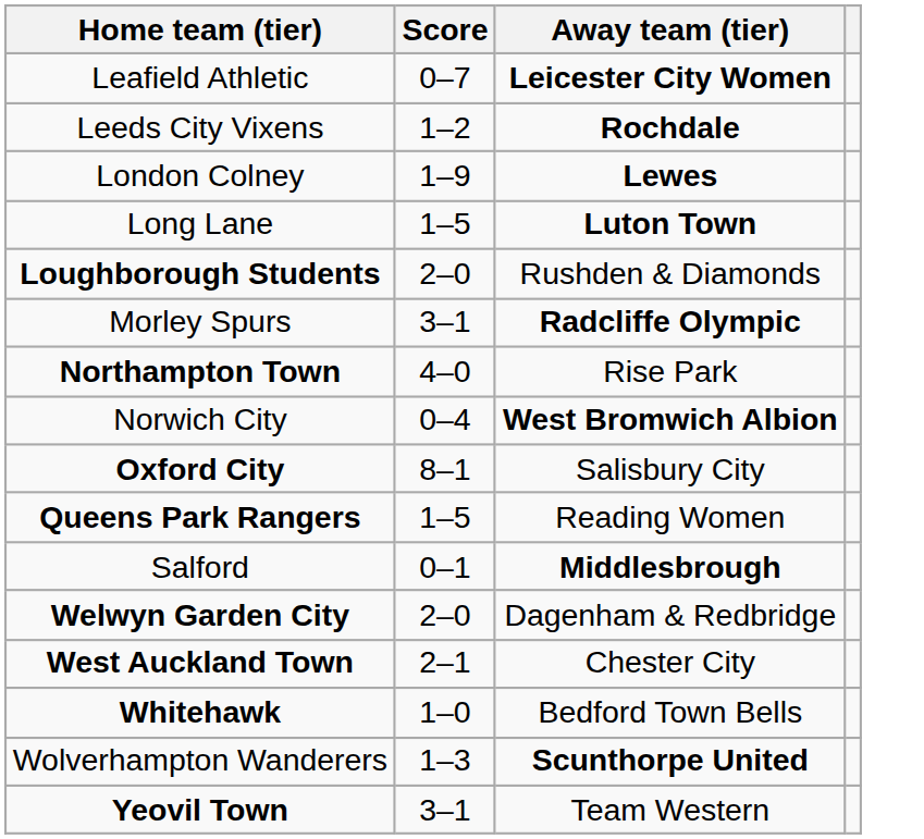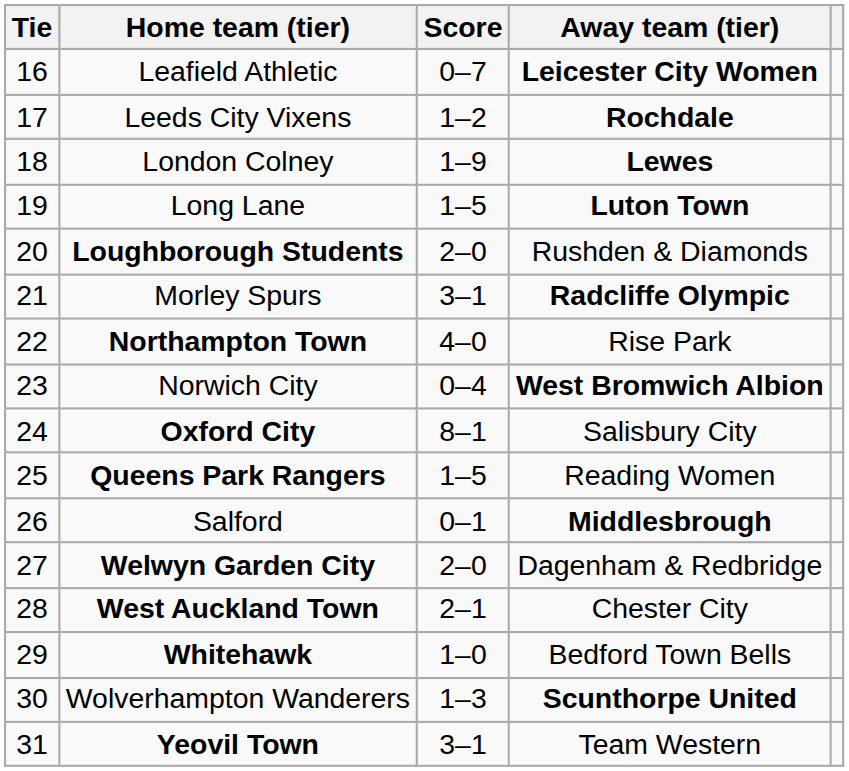 <table class="wikitable" style="text-align:center; font-size:85%">
 <tr>
+<th>Tie</th>
 <th>Home team (tier)</th>
 <th>Score</th>
 <th>Away team (tier)</th>
 <th></th>
 </tr>
 <tr>
+<td align="center">16</td>
 <td>Leafield Athletic</td>
 <td align="center">0–7</td>
 <td><strong>Leicester City Women</strong></td>
 <td></td>
 </tr>
 <tr>
+<td align="center">17</td>
 <td>Leeds City Vixens</td>
 <td align="center">1–2 </td>
 <td><strong>Rochdale</strong></td>
 <td></td>
 </tr>
 <tr>
+<td align="center">18</td>
 <td>London Colney</td>
 <td align="center">1–9</td>
 <td><strong>Lewes</strong></td>
 <td></td>
 </tr>
 <tr>
+<td align="center">19</td>
 <td>Long Lane</td>
 <td align="center">1–5</td>
 <td><strong>Luton Town</strong></td>
 <td></td>
 </tr>
 <tr>
+<td align="center">20</td>
 <td><strong>Loughborough Students</strong></td>
 <td align="center">2–0</td>
 <td>Rushden & Diamonds</td>
 <td></td>
 </tr>
 <tr>
+<td align="center">21</td>
 <td>Morley Spurs</td>
 <td align="center">3–1</td>
 <td><strong>Radcliffe Olympic</strong></td>
 <td></td>
 </tr>
 <tr>
+<td align="center">22</td>
 <td><strong>Northampton Town</strong></td>
 <td align="center">4–0</td>
 <td>Rise Park</td>
 <td></td>
 </tr>
 <tr>
+<td align="center">23</td>
 <td>Norwich City</td>
 <td align="center">0–4</td>
 <td><strong>West Bromwich Albion</strong></td>
 <td></td>
 </tr>
 <tr>
+<td align="center">24</td>
 <td><strong>Oxford City</strong></td>
 <td align="center">8–1</td>
 <td>Salisbury City</td>
 <td></td>
 </tr>
 <tr>
+<td align="center">25</td>
 <td><strong>Queens Park Rangers</strong></td>
 <td align="center">1–5</td>
 <td>Reading Women</td>
 <td></td>
 </tr>
 <tr>
+<td align="center">26</td>
 <td>Salford</td>
 <td align="center">0–1</td>
 <td><strong>Middlesbrough</strong></td>
 <td></td>
 </tr>
 <tr>
+<td align="center">27</td>
 <td><strong>Welwyn Garden City</strong></td>
 <td align="center">2–0</td>
 <td>Dagenham & Redbridge</td>
 <td></td>
 </tr>
 <tr>
+<td align="center">28</td>
 <td><strong>West Auckland Town</strong></td>
 <td align="center">2–1</td>
 <td>Chester City</td>
 <td></td>
 </tr>
 <tr>
+<td align="center">29</td>
 <td><strong>Whitehawk</strong></td>
 <td align="center">1–0</td>
 <td>Bedford Town Bells</td>
 <td></td>
 </tr>
 <tr>
+<td align="center">30</td>
 <td>Wolverhampton Wanderers</td>
 <td align="center">1–3</td>
 <td><strong>Scunthorpe United</strong></td>
 <td></td>
 </tr>
 <tr>
+<td align="center">31</td>
 <td><strong>Yeovil Town</strong></td>
 <td align="center">3–1</td>
 <td>Team Western</td>
 <td></td>
 </tr>
 </table>
